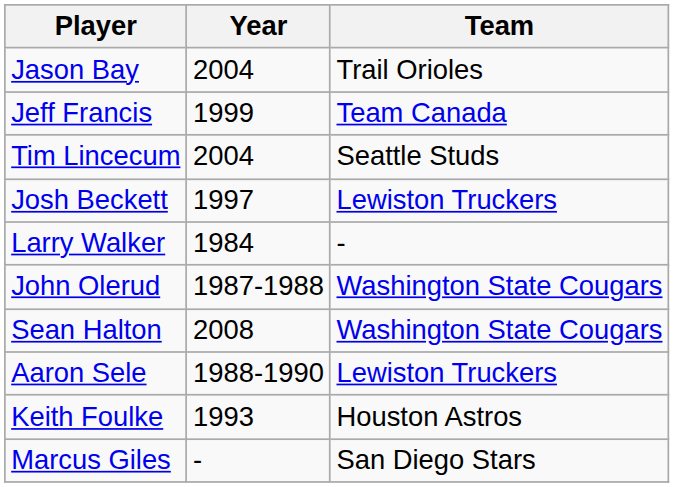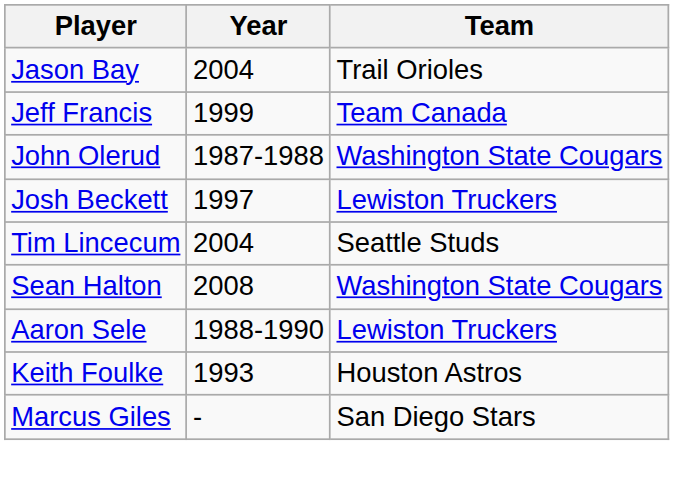 <table class="wikitable">
 <tr>
 <th>Player</th>
 <th>Year</th>
 <th>Team</th>
 </tr>
 <tr>
 <td><a href='#'>Jason Bay</a></td>
 <td>2004</td>
 <td>Trail Orioles</td>
 </tr>
 <tr>
 <td><a href='#'>Jeff Francis</a></td>
 <td>1999</td>
 <td><a href='#'>Team Canada</a></td>
 </tr>
 <tr>
-<td><a href='#'>Tim Lincecum</a></td>
-<td>2004</td>
-<td>Seattle Studs</td>
+<td><a href='#'>John Olerud</a></td>
+<td>1987-1988</td>
+<td><a href='#'>Washington State Cougars</a></td>
 </tr>
 <tr>
 <td><a href='#'>Josh Beckett</a></td>
 <td>1997</td>
 <td><a href='#'>Lewiston Truckers</a></td>
 </tr>
 <tr>
-<td><a href='#'>Larry Walker</a></td>
-<td>1984</td>
-<td>-</td>
-</tr>
-<tr>
-<td><a href='#'>John Olerud</a></td>
-<td>1987-1988</td>
-<td><a href='#'>Washington State Cougars</a></td>
+<td><a href='#'>Tim Lincecum</a></td>
+<td>2004</td>
+<td>Seattle Studs</td>
 </tr>
 <tr>
 <td><a href='#'>Sean Halton</a></td>
 <td>2008</td>
 <td><a href='#'>Washington State Cougars</a></td>
 </tr>
 <tr>
 <td><a href='#'>Aaron Sele</a></td>
 <td>1988-1990</td>
 <td><a href='#'>Lewiston Truckers</a></td>
 </tr>
 <tr>
 <td><a href='#'>Keith Foulke</a></td>
 <td>1993</td>
 <td>Houston Astros</td>
 </tr>
 <tr>
 <td><a href='#'>Marcus Giles</a></td>
 <td>-</td>
 <td>San Diego Stars</td>
 </tr>
 </table>
